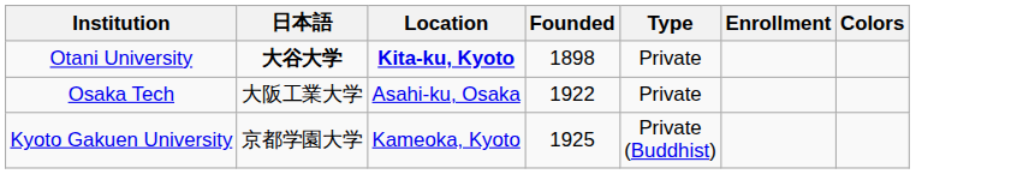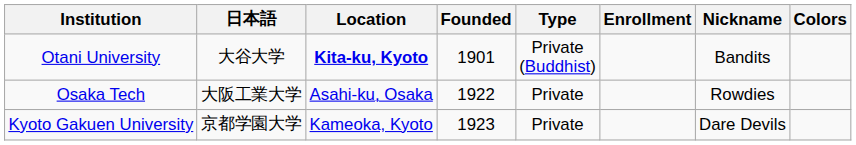 <table class="wikitable sortable" style="text-align: center;">
 <tr>
 <th>Institution</th>
 <th>日本語</th>
 <th>Location</th>
 <th>Founded</th>
 <th>Type</th>
 <th>Enrollment</th>
+<th>Nickname</th>
 <th>Colors</th>
 </tr>
 <tr>
 <td><a href='#'>Otani University</a></td>
-<td><strong>大谷大学</strong></td>
+<td>大谷大学</td>
 <td><strong><a href='#'>Kita-ku, Kyoto</a></strong></td>
-<td>1898</td>
-<td>Private</td>
+<td>1901</td>
+<td>Private<br>(<a href='#'>Buddhist</a>)</td>
 <td></td>
+<td>Bandits</td>
 <td></td>
 </tr>
 <tr>
 <td><a href='#'>Osaka Tech</a></td>
 <td>大阪工業大学</td>
 <td><a href='#'>Asahi-ku, Osaka</a></td>
 <td>1922</td>
 <td>Private</td>
 <td></td>
+<td>Rowdies</td>
 <td></td>
 </tr>
 <tr>
 <td><a href='#'>Kyoto Gakuen University</a></td>
 <td>京都学園大学</td>
 <td><a href='#'>Kameoka, Kyoto</a></td>
-<td>1925</td>
-<td>Private<br>(<a href='#'>Buddhist</a>)</td>
+<td>1923</td>
+<td>Private</td>
 <td></td>
+<td>Dare Devils</td>
 <td></td>
 </tr>
 </table>
